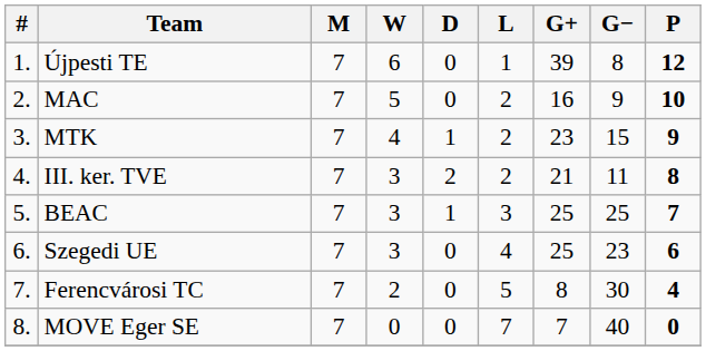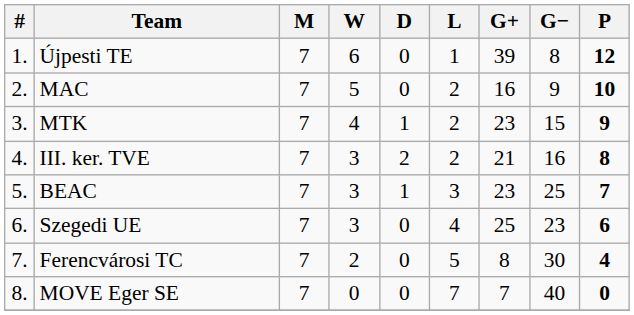 <table class="wikitable" style="text-align: center;">
 <tr>
 <th width="15">#</th>
 <th width="175">Team</th>
 <th width="30">M</th>
 <th width="30">W</th>
 <th width="30">D</th>
 <th width="30">L</th>
 <th width="30">G+</th>
 <th width="30">G−</th>
 <th width="30">P</th>
 </tr>
 <tr>
 <td>1.</td>
 <td align="left">Újpesti TE</td>
 <td>7</td>
 <td>6</td>
 <td>0</td>
 <td>1</td>
 <td>39</td>
 <td>8</td>
 <td><strong>12</strong></td>
 </tr>
 <tr>
 <td>2.</td>
 <td align="left">MAC</td>
 <td>7</td>
 <td>5</td>
 <td>0</td>
 <td>2</td>
 <td>16</td>
 <td>9</td>
 <td><strong>10</strong></td>
 </tr>
 <tr>
 <td>3.</td>
 <td align="left">MTK</td>
 <td>7</td>
 <td>4</td>
 <td>1</td>
 <td>2</td>
 <td>23</td>
 <td>15</td>
 <td><strong>9</strong></td>
 </tr>
 <tr>
 <td>4.</td>
 <td align="left">III. ker. TVE</td>
 <td>7</td>
 <td>3</td>
 <td>2</td>
 <td>2</td>
 <td>21</td>
-<td>11</td>
+<td>16</td>
 <td><strong>8</strong></td>
 </tr>
 <tr>
 <td>5.</td>
 <td align="left">BEAC</td>
 <td>7</td>
 <td>3</td>
 <td>1</td>
 <td>3</td>
-<td>25</td>
+<td>23</td>
 <td>25</td>
 <td><strong>7</strong></td>
 </tr>
 <tr>
 <td>6.</td>
 <td align="left">Szegedi UE</td>
 <td>7</td>
 <td>3</td>
 <td>0</td>
 <td>4</td>
 <td>25</td>
 <td>23</td>
 <td><strong>6</strong></td>
 </tr>
 <tr>
 <td>7.</td>
 <td align="left">Ferencvárosi TC</td>
 <td>7</td>
 <td>2</td>
 <td>0</td>
 <td>5</td>
 <td>8</td>
 <td>30</td>
 <td><strong>4</strong></td>
 </tr>
 <tr>
 <td>8.</td>
 <td align="left">MOVE Eger SE</td>
 <td>7</td>
 <td>0</td>
 <td>0</td>
 <td>7</td>
 <td>7</td>
 <td>40</td>
 <td><strong>0</strong></td>
 </tr>
 <tr>
 </tr>
 </table>
